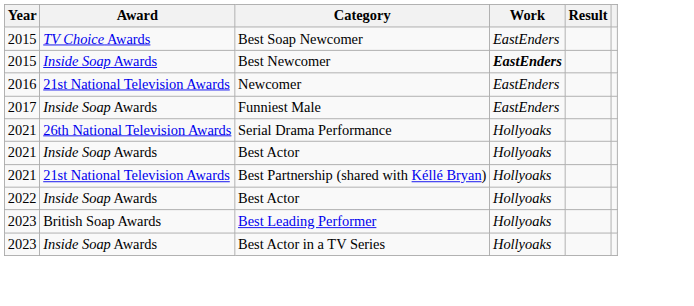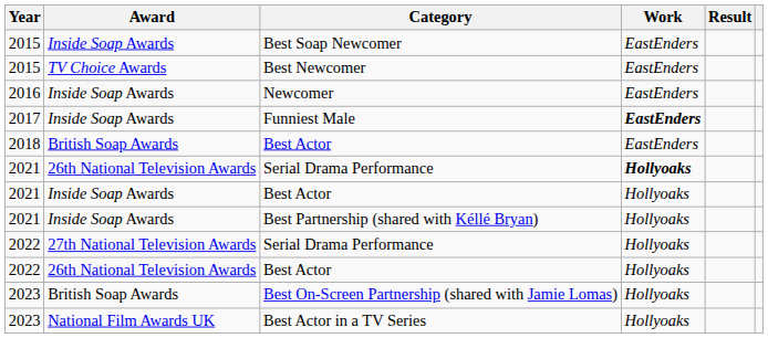 <table class="wikitable sortable">
 <tr>
 <th>Year</th>
 <th>Award</th>
 <th>Category</th>
 <th>Work</th>
 <th>Result</th>
 <th scope=col class=unsortable></th>
 </tr>
 <tr>
 <td>2015</td>
-<td><a href='#'><em>TV Choice</em> Awards</a></td>
+<td><a href='#'><em>Inside Soap</em> Awards</a></td>
 <td>Best Soap Newcomer</td>
 <td><em>EastEnders</em></td>
 <td></td>
 <td align="center"></td>
 </tr>
 <tr>
 <td>2015</td>
-<td><a href='#'><em>Inside Soap</em> Awards</a></td>
+<td><a href='#'><em>TV Choice</em> Awards</a></td>
 <td>Best Newcomer</td>
-<td><strong><em>EastEnders</em></strong></td>
+<td><em>EastEnders</em></td>
 <td></td>
 <td align="center"></td>
 </tr>
 <tr>
 <td>2016</td>
-<td><a href='#'>21st National Television Awards</a></td>
+<td><em>Inside Soap</em> Awards</td>
 <td>Newcomer</td>
 <td><em>EastEnders</em></td>
 <td></td>
 <td align="center"></td>
 </tr>
 <tr>
 <td>2017</td>
 <td><em>Inside Soap</em> Awards</td>
 <td>Funniest Male</td>
+<td><strong><em>EastEnders</em></strong></td>
+<td></td>
+<td align="center"></td>
+</tr>
+<tr>
+<td>2018</td>
+<td><a href='#'>British Soap Awards</a></td>
+<td><a href='#'>Best Actor</a></td>
 <td><em>EastEnders</em></td>
 <td></td>
 <td align="center"></td>
 </tr>
 <tr>
 <td>2021</td>
 <td><a href='#'>26th National Television Awards</a></td>
 <td>Serial Drama Performance</td>
-<td><em>Hollyoaks</em></td>
+<td><strong><em>Hollyoaks</em></strong></td>
 <td></td>
 <td align="center"></td>
 </tr>
 <tr>
 <td>2021</td>
 <td><em>Inside Soap</em> Awards</td>
 <td>Best Actor</td>
 <td><em>Hollyoaks</em></td>
 <td></td>
 <td align="center"></td>
 </tr>
 <tr>
 <td>2021</td>
-<td><a href='#'>21st National Television Awards</a></td>
+<td><em>Inside Soap</em> Awards</td>
 <td>Best Partnership (shared with <a href='#'>Kéllé Bryan</a>)</td>
 <td><em>Hollyoaks</em></td>
 <td></td>
 <td align="center"></td>
 </tr>
 <tr>
 <td>2022</td>
-<td><em>Inside Soap</em> Awards</td>
+<td><a href='#'>27th National Television Awards</a></td>
+<td>Serial Drama Performance</td>
+<td><em>Hollyoaks</em></td>
+<td></td>
+<td align="center"></td>
+</tr>
+<tr>
+<td>2022</td>
+<td><a href='#'>26th National Television Awards</a></td>
 <td>Best Actor</td>
 <td><em>Hollyoaks</em></td>
 <td></td>
 <td align="center"></td>
 </tr>
 <tr>
 <td>2023</td>
 <td>British Soap Awards</td>
-<td><a href='#'>Best Leading Performer</a></td>
+<td><a href='#'>Best On-Screen Partnership</a> (shared with <a href='#'>Jamie Lomas</a>)</td>
 <td><em>Hollyoaks</em></td>
 <td></td>
 <td align="center"></td>
 </tr>
 <tr>
 <td>2023</td>
-<td><em>Inside Soap</em> Awards</td>
+<td><a href='#'>National Film Awards UK</a></td>
 <td>Best Actor in a TV Series</td>
 <td><em>Hollyoaks</em></td>
 <td></td>
 <td></td>
 </tr>
 </table>
